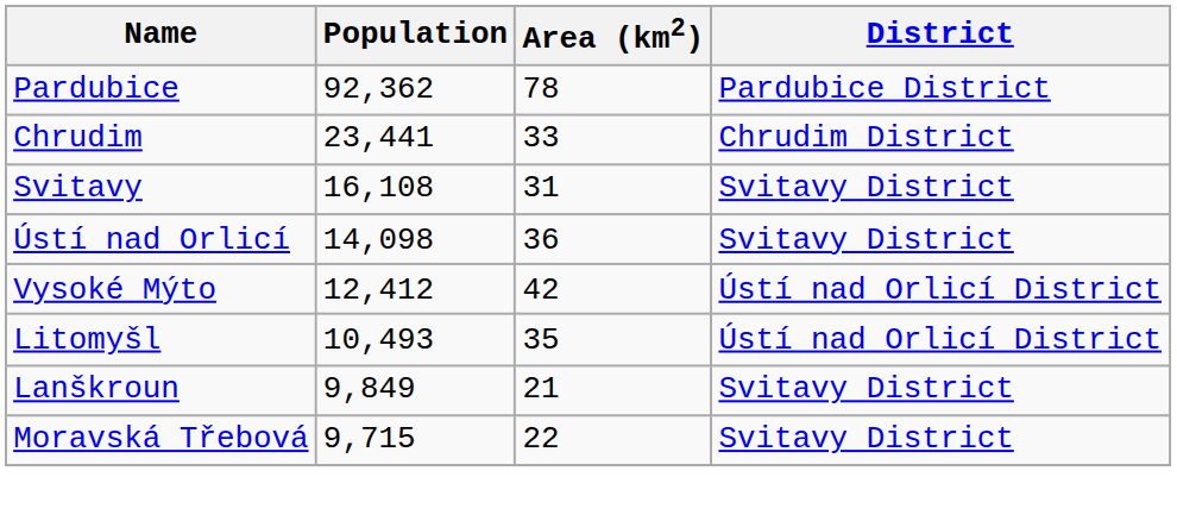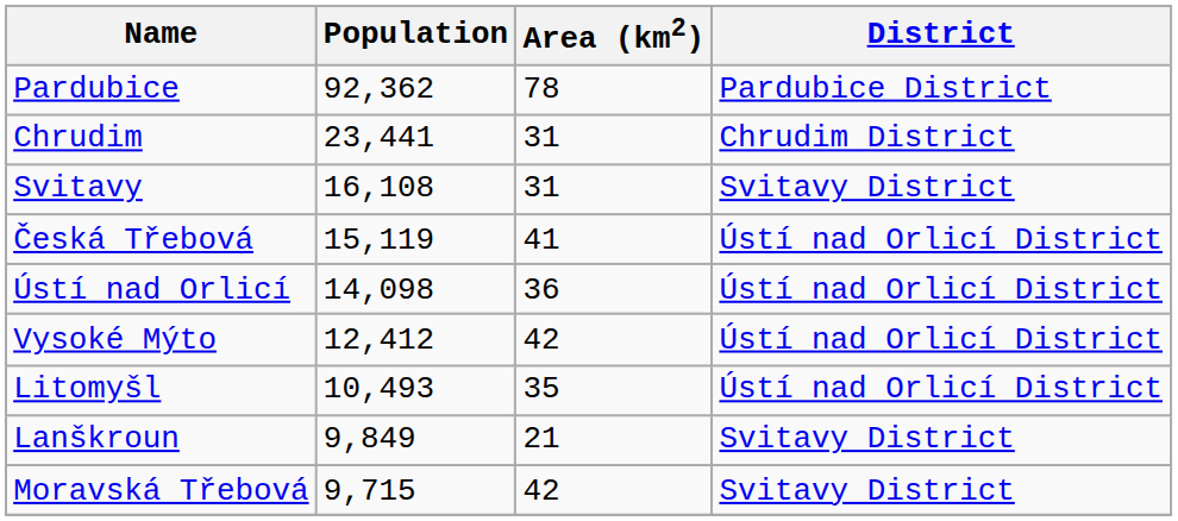 <table class="wikitable sortable">
 <tr>
 <th>Name</th>
 <th>Population</th>
 <th>Area (km<sup>2</sup>)</th>
 <th><a href='#'>District</a></th>
 </tr>
 <tr>
 <td> <a href='#'>Pardubice</a></td>
 <td>92,362</td>
 <td>78</td>
 <td><a href='#'>Pardubice District</a></td>
 </tr>
 <tr>
 <td> <a href='#'>Chrudim</a></td>
 <td>23,441</td>
-<td>33</td>
+<td>31</td>
 <td><a href='#'>Chrudim District</a></td>
 </tr>
 <tr>
 <td> <a href='#'>Svitavy</a></td>
 <td>16,108</td>
 <td>31</td>
 <td><a href='#'>Svitavy District</a></td>
 </tr>
 <tr>
+<td> <a href='#'>Česká Třebová</a></td>
+<td>15,119</td>
+<td>41</td>
+<td><a href='#'>Ústí nad Orlicí District</a></td>
+</tr>
+<tr>
 <td> <a href='#'>Ústí nad Orlicí</a></td>
 <td>14,098</td>
 <td>36</td>
-<td><a href='#'>Svitavy District</a></td>
+<td><a href='#'>Ústí nad Orlicí District</a></td>
 </tr>
 <tr>
 <td> <a href='#'>Vysoké Mýto</a></td>
 <td>12,412</td>
 <td>42</td>
 <td><a href='#'>Ústí nad Orlicí District</a></td>
 </tr>
 <tr>
 <td> <a href='#'>Litomyšl</a></td>
 <td>10,493</td>
 <td>35</td>
 <td><a href='#'>Ústí nad Orlicí District</a></td>
 </tr>
 <tr>
 <td> <a href='#'>Lanškroun</a></td>
 <td>9,849</td>
 <td>21</td>
 <td><a href='#'>Svitavy District</a></td>
 </tr>
 <tr>
 <td> <a href='#'>Moravská Třebová</a></td>
 <td>9,715</td>
-<td>22</td>
+<td>42</td>
 <td><a href='#'>Svitavy District</a></td>
 </tr>
 <tr>
 </tr>
 </table>
